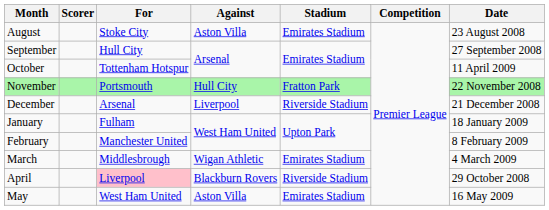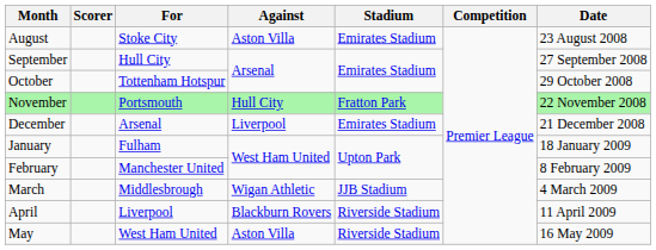 <table class="wikitable">
 <tr>
 <th>Month</th>
 <th>Scorer</th>
 <th>For</th>
 <th>Against</th>
 <th>Stadium</th>
 <th>Competition</th>
 <th>Date</th>
 </tr>
 <tr>
 <td>August</td>
 <td> </td>
 <td><a href='#'>Stoke City</a></td>
 <td><a href='#'>Aston Villa</a></td>
 <td><a href='#'>Emirates Stadium</a></td>
 <td rowspan=10><a href='#'>Premier League</a></td>
 <td>23 August 2008</td>
 </tr>
 <tr>
 <td>September</td>
 <td> </td>
 <td><a href='#'>Hull City</a></td>
 <td rowspan=2><a href='#'>Arsenal</a></td>
 <td rowspan=2><a href='#'>Emirates Stadium</a></td>
 <td>27 September 2008</td>
 </tr>
 <tr>
 <td>October</td>
 <td> </td>
 <td><a href='#'>Tottenham Hotspur</a></td>
-<td>11 April 2009</td>
+<td>29 October 2008</td>
 </tr>
 <tr>
 <td bgcolor=#A9F5A9>November</td>
 <td bgcolor=#A9F5A9> </td>
 <td bgcolor=#A9F5A9><a href='#'>Portsmouth</a></td>
 <td bgcolor=#A9F5A9><a href='#'>Hull City</a></td>
 <td bgcolor=#A9F5A9><a href='#'>Fratton Park</a></td>
 <td bgcolor=#A9F5A9>22 November 2008</td>
 </tr>
 <tr>
 <td>December</td>
 <td> </td>
 <td><a href='#'>Arsenal</a></td>
 <td><a href='#'>Liverpool</a></td>
-<td><a href='#'>Riverside Stadium</a></td>
+<td><a href='#'>Emirates Stadium</a></td>
 <td>21 December 2008</td>
 </tr>
 <tr>
 <td>January</td>
 <td> </td>
 <td><a href='#'>Fulham</a></td>
 <td rowspan=2><a href='#'>West Ham United</a></td>
 <td rowspan=2><a href='#'>Upton Park</a></td>
 <td>18 January 2009</td>
 </tr>
 <tr>
 <td>February</td>
 <td> </td>
 <td><a href='#'>Manchester United</a></td>
 <td>8 February 2009</td>
 </tr>
 <tr>
 <td>March</td>
 <td> </td>
 <td><a href='#'>Middlesbrough</a></td>
 <td><a href='#'>Wigan Athletic</a></td>
-<td><a href='#'>Emirates Stadium</a></td>
+<td><a href='#'>JJB Stadium</a></td>
 <td>4 March 2009</td>
 </tr>
 <tr>
 <td>April</td>
 <td> </td>
-<td style="background: pink;"><a href='#'>Liverpool</a></td>
+<td><a href='#'>Liverpool</a></td>
 <td><a href='#'>Blackburn Rovers</a></td>
 <td><a href='#'>Riverside Stadium</a></td>
-<td>29 October 2008</td>
+<td>11 April 2009</td>
 </tr>
 <tr>
 <td>May</td>
 <td> </td>
 <td><a href='#'>West Ham United</a></td>
 <td><a href='#'>Aston Villa</a></td>
-<td><a href='#'>Emirates Stadium</a></td>
+<td><a href='#'>Riverside Stadium</a></td>
 <td>16 May 2009</td>
 </tr>
 </table>
